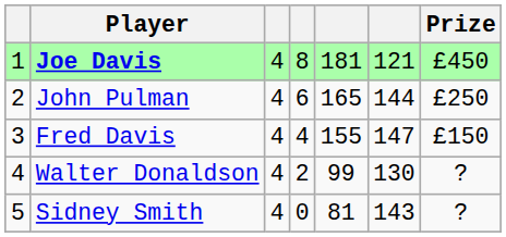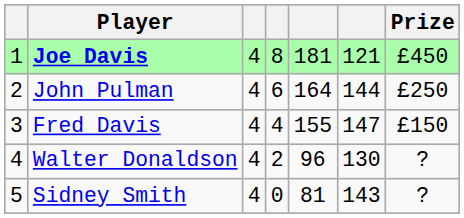 <table class="wikitable" style="text-align: center;">
 <tr>
 <th></th>
 <th>Player</th>
 <th></th>
 <th></th>
 <th></th>
 <th></th>
 <th>Prize</th>
 </tr>
 <tr style="background:#aaffaa;">
 <td>1</td>
 <td style="text-align:left;"> <strong> <a href='#'>Joe Davis</a></strong></td>
 <td>4</td>
 <td>8</td>
 <td>181</td>
 <td>121</td>
 <td>£450</td>
 </tr>
 <tr>
 <td>2</td>
 <td style="text-align:left;"> <a href='#'>John Pulman</a></td>
 <td>4</td>
 <td>6</td>
-<td>165</td>
+<td>164</td>
 <td>144</td>
 <td>£250</td>
 </tr>
 <tr>
 <td>3</td>
 <td style="text-align:left;"> <a href='#'>Fred Davis</a></td>
 <td>4</td>
 <td>4</td>
 <td>155</td>
 <td>147</td>
 <td>£150</td>
 </tr>
 <tr>
 <td>4</td>
 <td style="text-align:left;"> <a href='#'>Walter Donaldson</a></td>
 <td>4</td>
 <td>2</td>
-<td>99</td>
+<td>96</td>
 <td>130</td>
 <td>?</td>
 </tr>
 <tr>
 <td>5</td>
 <td style="text-align:left;"> <a href='#'>Sidney Smith</a></td>
 <td>4</td>
 <td>0</td>
 <td>81</td>
 <td>143</td>
 <td>?</td>
 </tr>
 </table>
